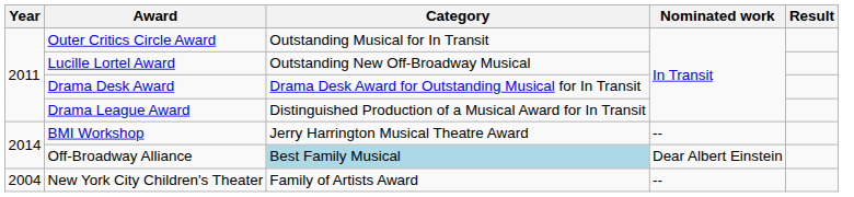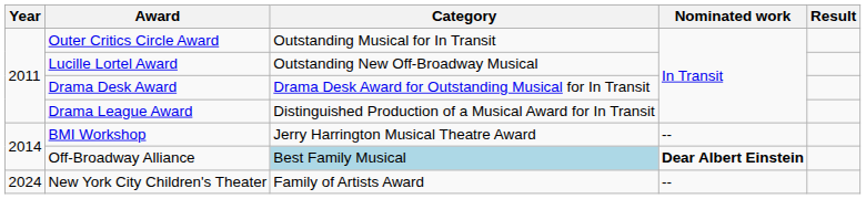 <table class="wikitable sortable">
 <tr>
 <th>Year</th>
 <th>Award</th>
 <th>Category</th>
 <th>Nominated work</th>
 <th>Result</th>
 </tr>
 <tr>
 <td rowspan="4">2011</td>
 <td><a href='#'>Outer Critics Circle Award</a></td>
 <td>Outstanding Musical for In Transit</td>
 <td rowspan="4"><a href='#'>In Transit</a></td>
 <td></td>
 </tr>
 <tr>
 <td><a href='#'>Lucille Lortel Award</a></td>
 <td>Outstanding New Off-Broadway Musical</td>
 <td></td>
 </tr>
 <tr>
 <td><a href='#'>Drama Desk Award</a></td>
 <td><a href='#'>Drama Desk Award for Outstanding Musical</a> for In Transit</td>
 <td></td>
 </tr>
 <tr>
 <td><a href='#'>Drama League Award</a></td>
 <td>Distinguished Production of a Musical Award for In Transit</td>
 <td></td>
 </tr>
 <tr>
 <td rowspan="2">2014</td>
 <td><a href='#'>BMI Workshop</a></td>
 <td>Jerry Harrington Musical Theatre Award</td>
 <td>--</td>
 <td></td>
 </tr>
 <tr>
 <td>Off-Broadway Alliance</td>
 <td style="background: lightblue;">Best Family Musical</td>
-<td>Dear Albert Einstein</td>
+<td><strong>Dear Albert Einstein</strong></td>
 <td></td>
 </tr>
 <tr>
-<td>2004</td>
+<td>2024</td>
 <td>New York City Children's Theater</td>
 <td>Family of Artists Award </td>
 <td>--</td>
 <td></td>
 </tr>
 </table>
